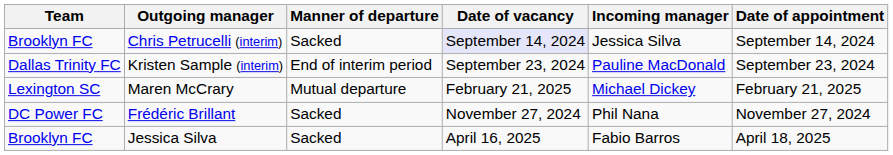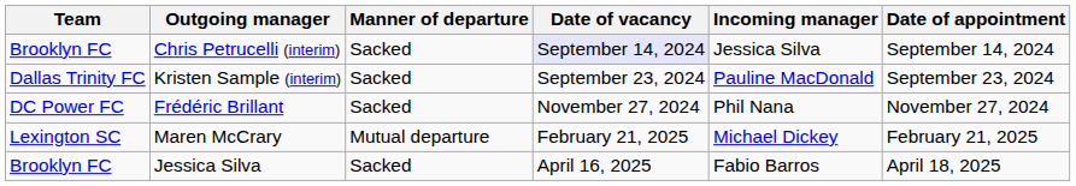 <table class="wikitable sortable">
 <tr>
 <th>Team</th>
 <th>Outgoing manager</th>
 <th>Manner of departure</th>
 <th>Date of vacancy</th>
 <th>Incoming manager</th>
 <th>Date of appointment</th>
 </tr>
 <tr>
 <td><a href='#'>Brooklyn FC</a></td>
 <td> <a href='#'>Chris Petrucelli</a> <small>(<a href='#'>interim</a>)</small></td>
 <td>Sacked</td>
 <td style="background: lavender;">September 14, 2024</td>
 <td> Jessica Silva</td>
 <td>September 14, 2024</td>
 </tr>
 <tr>
 <td><a href='#'>Dallas Trinity FC</a></td>
 <td> Kristen Sample <small>(<a href='#'>interim</a>)</small></td>
-<td>End of interim period</td>
+<td>Sacked</td>
 <td>September 23, 2024</td>
 <td> <a href='#'>Pauline MacDonald</a></td>
 <td>September 23, 2024</td>
+</tr>
+<tr>
+<td><a href='#'>DC Power FC</a></td>
+<td> <a href='#'>Frédéric Brillant</a></td>
+<td>Sacked</td>
+<td>November 27, 2024</td>
+<td> Phil Nana</td>
+<td>November 27, 2024</td>
 </tr>
 <tr>
 <td><a href='#'>Lexington SC</a></td>
 <td> Maren McCrary</td>
 <td>Mutual departure</td>
 <td>February 21, 2025</td>
 <td> <a href='#'>Michael Dickey</a></td>
 <td>February 21, 2025</td>
 </tr>
 <tr>
-<td><a href='#'>DC Power FC</a></td>
-<td> <a href='#'>Frédéric Brillant</a></td>
-<td>Sacked</td>
-<td>November 27, 2024</td>
-<td> Phil Nana</td>
-<td>November 27, 2024</td>
-</tr>
-<tr>
 <td><a href='#'>Brooklyn FC</a></td>
 <td> Jessica Silva</td>
 <td>Sacked</td>
 <td>April 16, 2025</td>
 <td> Fabio Barros</td>
 <td>April 18, 2025</td>
 </tr>
 </table>
